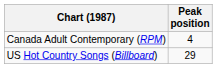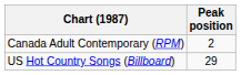 <table class="wikitable sortable">
 <tr>
 <th align="left">Chart (1987)</th>
 <th align="center">Peak<br>position</th>
 </tr>
 <tr>
 <td align="left">Canada Adult Contemporary (<em><a href='#'>RPM</a></em>)</td>
-<td align="center">4</td>
+<td align="center">2</td>
 </tr>
 <tr>
 <td align="left">US <a href='#'>Hot Country Songs</a> (<em><a href='#'>Billboard</a></em>)</td>
 <td align="center">29</td>
 </tr>
 </table>
